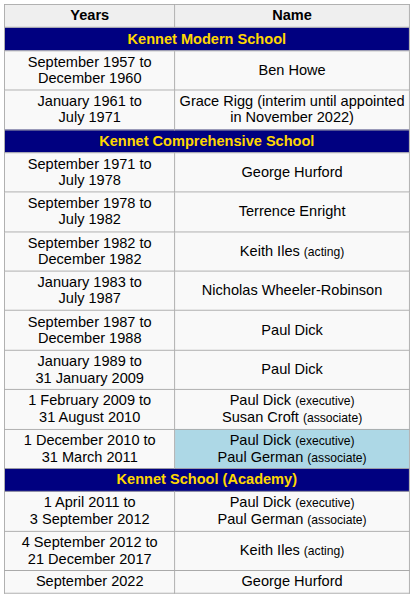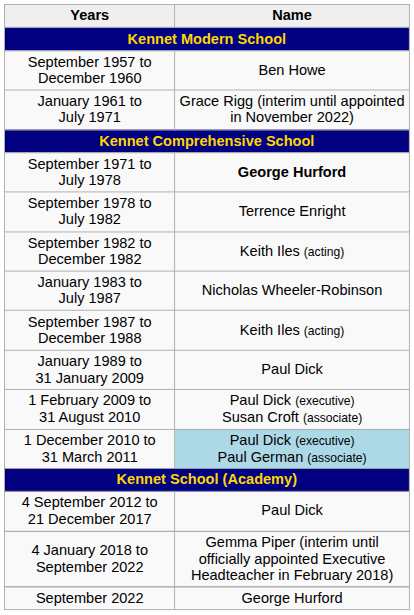 <table class="wikitable">
 <tr>
 <th !  style="background:#efefef; width:180px;">Years</th>
 <th !  style="background:#efefef; width:250px;">Name</th>
 </tr>
 <tr>
 <td colspan="2"  style="text-align:center; background:navy; color:gold;"><strong>Kennet Modern School</strong></td>
 </tr>
 <tr style="text-align:center;">
 <td>September 1957 to<br>December 1960</td>
 <td>Ben Howe</td>
 </tr>
 <tr style="text-align:center;">
 <td>January 1961 to<br>July 1971</td>
 <td>Grace Rigg (interim until appointed in November 2022)</td>
 </tr>
 <tr>
 <td colspan="2"  style="text-align:center; background:navy; color:gold;"><strong>Kennet Comprehensive School</strong></td>
 </tr>
 <tr style="text-align:center;">
 <td>September 1971 to<br>July 1978</td>
-<td>George Hurford</td>
+<td><strong>George Hurford</strong></td>
 </tr>
 <tr style="text-align:center;">
 <td>September 1978 to<br>July 1982</td>
 <td>Terrence Enright</td>
 </tr>
 <tr style="text-align:center;">
 <td>September 1982 to<br>December 1982</td>
 <td>Keith Iles <small>(acting)</small></td>
 </tr>
 <tr style="text-align:center;">
 <td>January 1983 to<br>July 1987</td>
 <td>Nicholas Wheeler-Robinson</td>
 </tr>
 <tr style="text-align:center;">
 <td>September 1987 to<br>December 1988</td>
-<td>Paul Dick</td>
+<td>Keith Iles <small>(acting)</small></td>
 </tr>
 <tr style="text-align:center;">
 <td>January 1989 to<br>31 January 2009</td>
 <td>Paul Dick</td>
 </tr>
 <tr style="text-align:center;">
 <td>1 February 2009 to<br>31 August 2010</td>
 <td>Paul Dick <small>(executive)</small><br>Susan Croft <small>(associate)</small></td>
 </tr>
 <tr style="text-align:center;">
 <td>1 December 2010 to<br>31 March 2011</td>
 <td style="background: lightblue;">Paul Dick <small>(executive)</small><br>Paul German <small>(associate)</small></td>
 </tr>
 <tr>
 <td colspan="2"  style="text-align:center; background:navy; color:gold;"><strong>Kennet School (Academy)</strong></td>
 </tr>
 <tr style="text-align:center;">
-<td>1 April 2011 to<br>3 September 2012</td>
-<td>Paul Dick <small>(executive)</small><br>Paul German <small>(associate)</small></td>
+<td>4 September 2012 to<br>21 December 2017</td>
+<td>Paul Dick</td>
+</tr>
+<tr>
 </tr>
 <tr style="text-align:center;">
-<td>4 September 2012 to<br>21 December 2017</td>
-<td>Keith Iles <small>(acting)</small></td>
-</tr>
-<tr>
+<td>4 January 2018 to September 2022</td>
+<td>Gemma Piper (interim until officially appointed Executive Headteacher in February 2018)</td>
 </tr>
 <tr>
 </tr>
 <tr style="text-align:center;">
 <td>September 2022</td>
 <td>George Hurford</td>
 </tr>
 </table>
